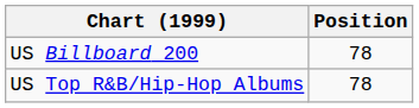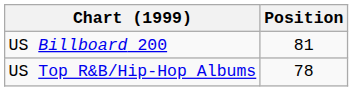 <table class="wikitable">
 <tr>
 <th>Chart (1999)</th>
 <th>Position</th>
 </tr>
 <tr>
 <td>US <a href='#'><em>Billboard</em> 200</a></td>
-<td style="text-align:center;">78</td>
+<td style="text-align:center;">81</td>
 </tr>
 <tr>
 <td>US <a href='#'>Top R&B/Hip-Hop Albums</a></td>
 <td style="text-align:center;">78</td>
 </tr>
 </table>
